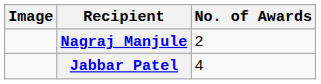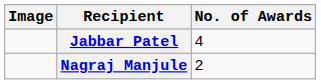 <table class="wikitable">
 <tr>
 <th>Image</th>
 <th>Recipient</th>
 <th>No. of Awards</th>
 </tr>
 <tr>
 <td></td>
+<th><strong><a href='#'>Jabbar Patel</a></strong></th>
+<td>4</td>
+</tr>
+<tr>
+<td></td>
 <th><strong><a href='#'>Nagraj Manjule</a></strong></th>
 <td>2</td>
 </tr>
-<tr>
-<td></td>
-<th><strong><a href='#'>Jabbar Patel</a></strong></th>
-<td>4</td>
-</tr>
 </table>
